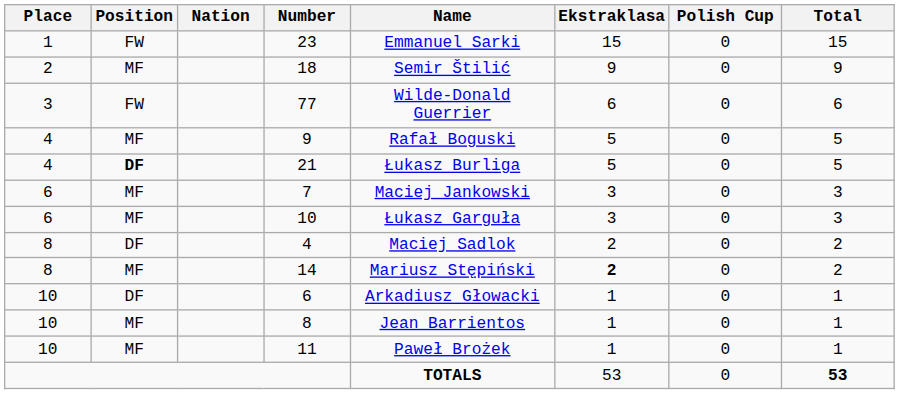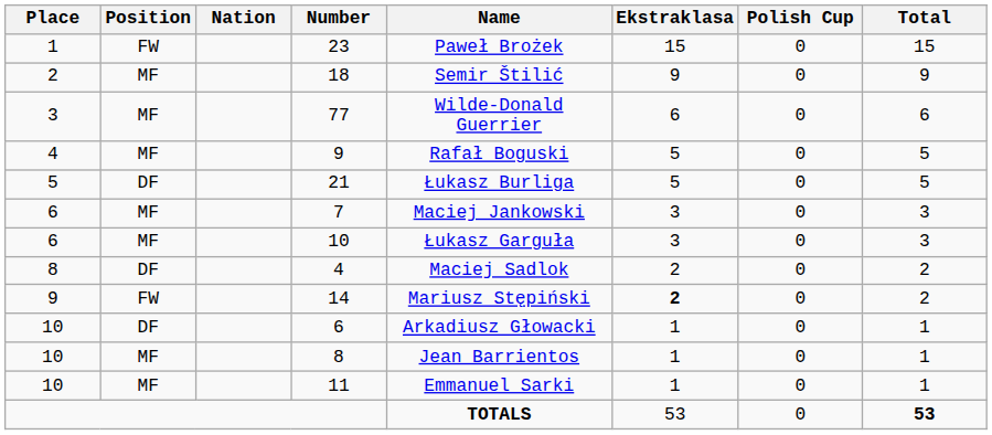 <table class="wikitable" style="font-size: 95%; text-align: center;">
 <tr>
 <th width=60>Place</th>
 <th width=60>Position</th>
 <th width=60>Nation</th>
 <th width=60>Number</th>
 <th width=150>Name</th>
 <th width=80>Ekstraklasa</th>
 <th width=80>Polish Cup</th>
 <th width=80><strong>Total</strong></th>
 </tr>
 <tr>
 <td>1</td>
 <td>FW</td>
 <td></td>
 <td>23</td>
-<td><a href='#'>Emmanuel Sarki</a></td>
+<td><a href='#'>Paweł Brożek</a></td>
 <td>15</td>
 <td>0</td>
 <td>15</td>
 </tr>
 <tr>
 <td>2</td>
 <td>MF</td>
 <td></td>
 <td>18</td>
 <td><a href='#'>Semir Štilić</a></td>
 <td>9</td>
 <td>0</td>
 <td>9</td>
 </tr>
 <tr>
 <td>3</td>
-<td>FW</td>
+<td>MF</td>
 <td></td>
 <td>77</td>
 <td><a href='#'>Wilde-Donald Guerrier</a></td>
 <td>6</td>
 <td>0</td>
 <td>6</td>
 </tr>
 <tr>
 <td>4</td>
 <td>MF</td>
 <td></td>
 <td>9</td>
 <td><a href='#'>Rafał Boguski</a></td>
 <td>5</td>
 <td>0</td>
 <td>5</td>
 </tr>
 <tr>
-<td>4</td>
-<td><strong>DF</strong></td>
+<td>5</td>
+<td>DF</td>
 <td></td>
 <td>21</td>
 <td><a href='#'>Łukasz Burliga</a></td>
 <td>5</td>
 <td>0</td>
 <td>5</td>
 </tr>
 <tr>
 <td>6</td>
 <td>MF</td>
 <td></td>
 <td>7</td>
 <td><a href='#'>Maciej Jankowski</a></td>
 <td>3</td>
 <td>0</td>
 <td>3</td>
 </tr>
 <tr>
 <td>6</td>
 <td>MF</td>
 <td></td>
 <td>10</td>
 <td><a href='#'>Łukasz Garguła</a></td>
 <td>3</td>
 <td>0</td>
 <td>3</td>
 </tr>
 <tr>
 <td>8</td>
 <td>DF</td>
 <td></td>
 <td>4</td>
 <td><a href='#'>Maciej Sadlok</a></td>
 <td>2</td>
 <td>0</td>
 <td>2</td>
 </tr>
 <tr>
-<td>8</td>
-<td>MF</td>
+<td>9</td>
+<td>FW</td>
 <td></td>
 <td>14</td>
 <td><a href='#'>Mariusz Stępiński</a></td>
 <td><strong>2</strong></td>
 <td>0</td>
 <td>2</td>
 </tr>
 <tr>
 <td>10</td>
 <td>DF</td>
 <td></td>
 <td>6</td>
 <td><a href='#'>Arkadiusz Głowacki</a></td>
 <td>1</td>
 <td>0</td>
 <td>1</td>
 </tr>
 <tr>
 <td>10</td>
 <td>MF</td>
 <td></td>
 <td>8</td>
 <td><a href='#'>Jean Barrientos</a></td>
 <td>1</td>
 <td>0</td>
 <td>1</td>
 </tr>
 <tr>
 <td>10</td>
 <td>MF</td>
 <td></td>
 <td>11</td>
-<td><a href='#'>Paweł Brożek</a></td>
+<td><a href='#'>Emmanuel Sarki</a></td>
 <td>1</td>
 <td>0</td>
 <td>1</td>
 </tr>
 <tr>
 <td colspan="4"></td>
 <td><strong>TOTALS</strong></td>
 <td>53</td>
 <td>0</td>
 <td><strong>53</strong></td>
 </tr>
 </table>
